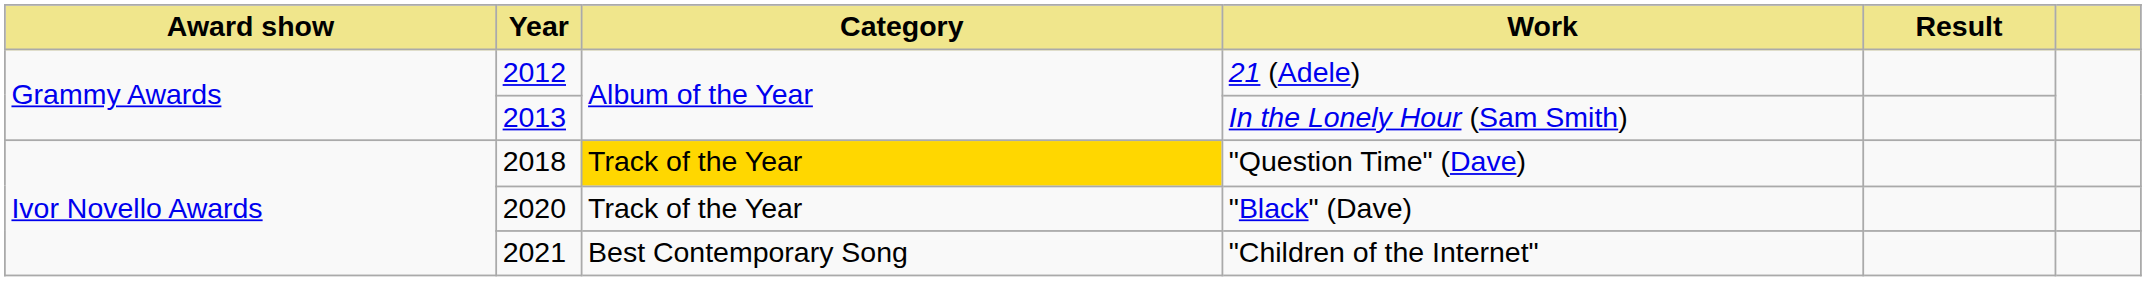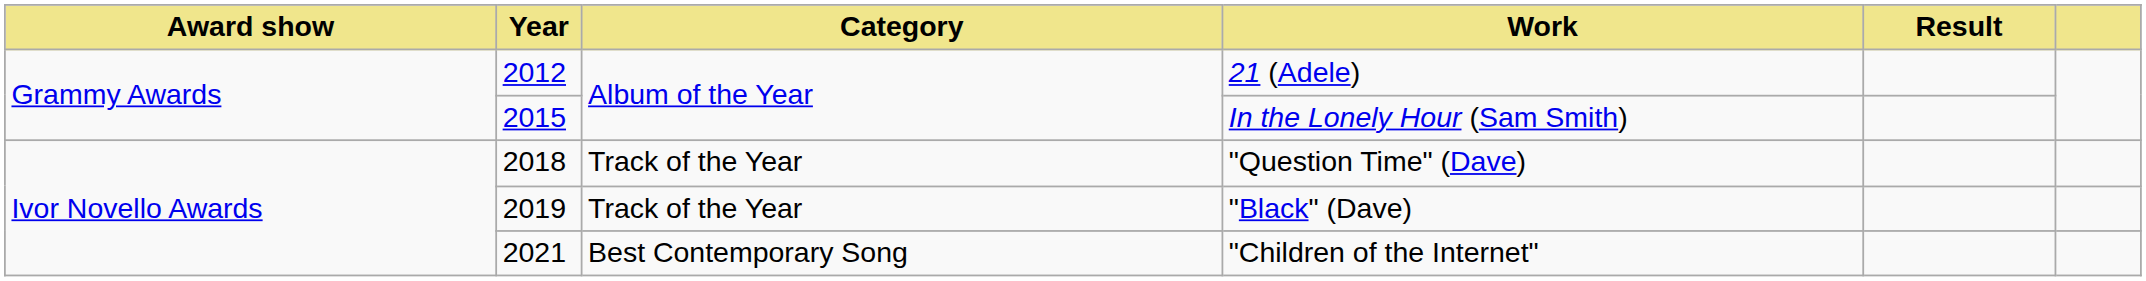 <table class="wikitable" width="95%">
 <tr>
 <th style="background:#F0E68C" width="23%">Award show</th>
 <th style="background:#F0E68C" width="4%">Year</th>
 <th style="background:#F0E68C" width="30%">Category</th>
 <th style="background:#F0E68C" width="30%">Work</th>
 <th style="background:#F0E68C" width="9%">Result</th>
 <th style="background:#F0E68C" width="4%"></th>
 </tr>
 <tr>
 <td rowspan="2"><a href='#'>Grammy Awards</a></td>
 <td><a href='#'>2012</a></td>
 <td rowspan="2"><a href='#'>Album of the Year</a></td>
 <td><em><a href='#'>21</a></em> (<a href='#'>Adele</a>)</td>
 <td></td>
 <td style="text-align:center;" rowspan="2"></td>
 </tr>
 <tr>
-<td><a href='#'>2013</a></td>
+<td><a href='#'>2015</a></td>
 <td><em><a href='#'>In the Lonely Hour</a></em> (<a href='#'>Sam Smith</a>)</td>
 <td></td>
 </tr>
 <tr>
 <td rowspan="3"><a href='#'>Ivor Novello Awards</a></td>
 <td>2018</td>
-<td style="background: gold;">Track of the Year</td>
+<td>Track of the Year</td>
 <td>"Question Time"  (<a href='#'>Dave</a>)</td>
 <td></td>
 <td style="text-align:center;"></td>
 </tr>
 <tr>
-<td>2020</td>
+<td>2019</td>
 <td>Track of the Year</td>
 <td>"<a href='#'>Black</a>" (Dave)</td>
 <td></td>
 <td style="text-align:center;"></td>
 </tr>
 <tr>
 <td>2021</td>
 <td>Best Contemporary Song</td>
 <td>"Children of the Internet"</td>
 <td></td>
 <td style="text-align:center;"></td>
 </tr>
 </table>
